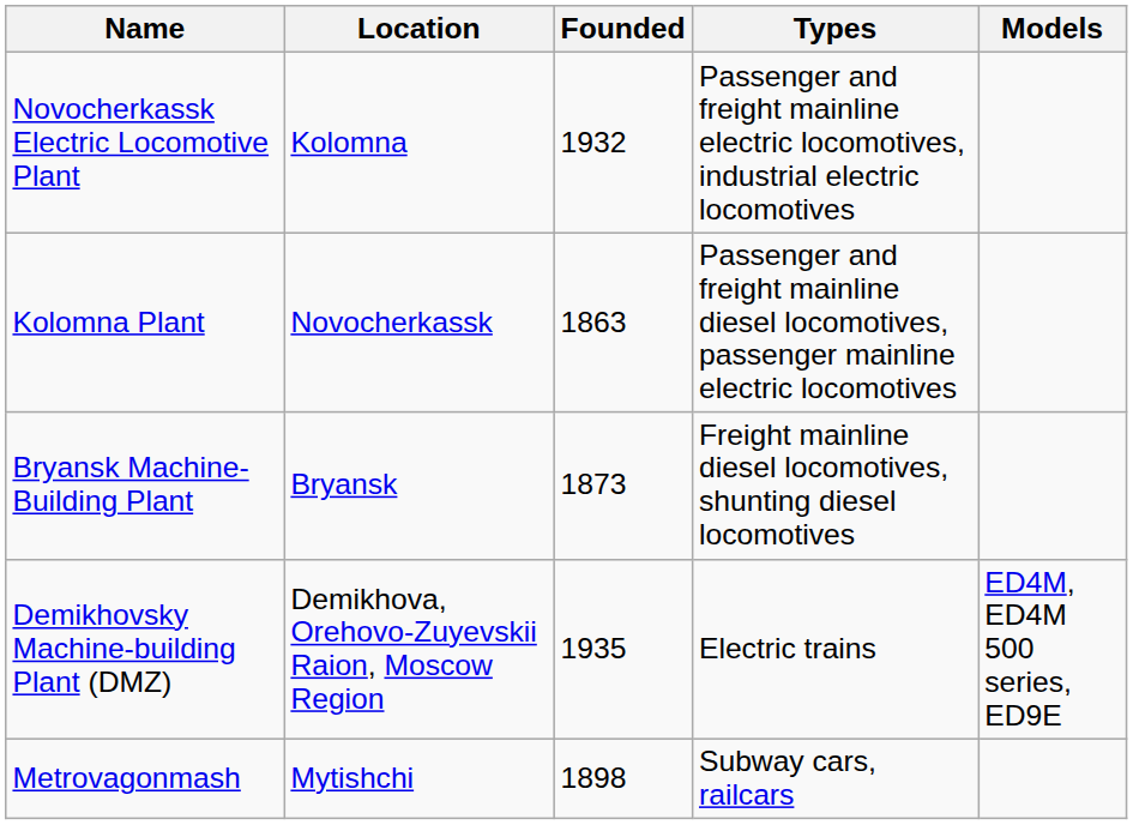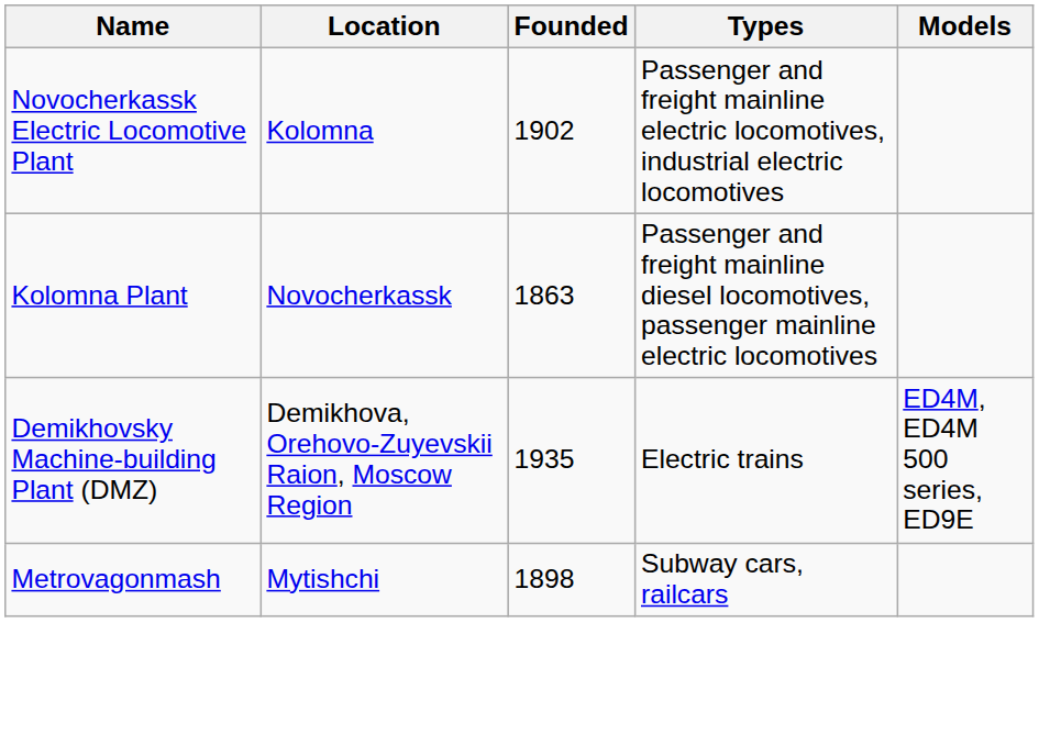 <table class="wikitable">
 <tr>
 <th>Name</th>
 <th>Location</th>
 <th>Founded</th>
 <th>Types</th>
 <th>Models</th>
 </tr>
 <tr>
 <td><a href='#'>Novocherkassk Electric Locomotive Plant</a></td>
 <td><a href='#'>Kolomna</a></td>
-<td>1932</td>
+<td>1902</td>
 <td>Passenger and freight mainline electric locomotives, industrial electric locomotives</td>
 <td></td>
 </tr>
 <tr>
 <td><a href='#'>Kolomna Plant</a></td>
 <td><a href='#'>Novocherkassk</a></td>
 <td>1863</td>
 <td>Passenger and freight mainline diesel locomotives, passenger mainline electric locomotives</td>
-<td></td>
-</tr>
-<tr>
-<td><a href='#'>Bryansk Machine-Building Plant</a></td>
-<td><a href='#'>Bryansk</a></td>
-<td>1873</td>
-<td>Freight mainline diesel locomotives, shunting diesel locomotives</td>
 <td></td>
 </tr>
 <tr>
 <td><a href='#'>Demikhovsky Machine-building Plant</a> (DMZ)</td>
 <td>Demikhova, <a href='#'>Orehovo-Zuyevskii Raion</a>, <a href='#'>Moscow Region</a></td>
 <td>1935</td>
 <td>Electric trains</td>
 <td><a href='#'>ED4M</a>, ED4M 500 series, ED9E</td>
 </tr>
 <tr>
 <td><a href='#'>Metrovagonmash</a></td>
 <td><a href='#'>Mytishchi</a></td>
 <td>1898</td>
 <td>Subway cars, <a href='#'>railcars</a></td>
 <td></td>
 </tr>
 </table>
